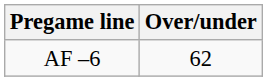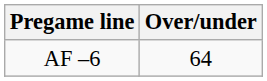 <table class="wikitable">
 <tr align="center">
 <th style=>Pregame line</th>
 <th style=>Over/under</th>
 </tr>
 <tr align="center">
 <td>AF –6</td>
-<td>62</td>
+<td>64</td>
 </tr>
 </table>
